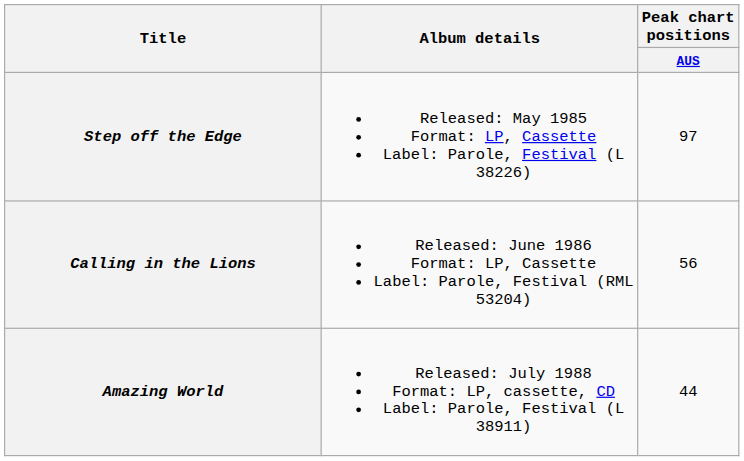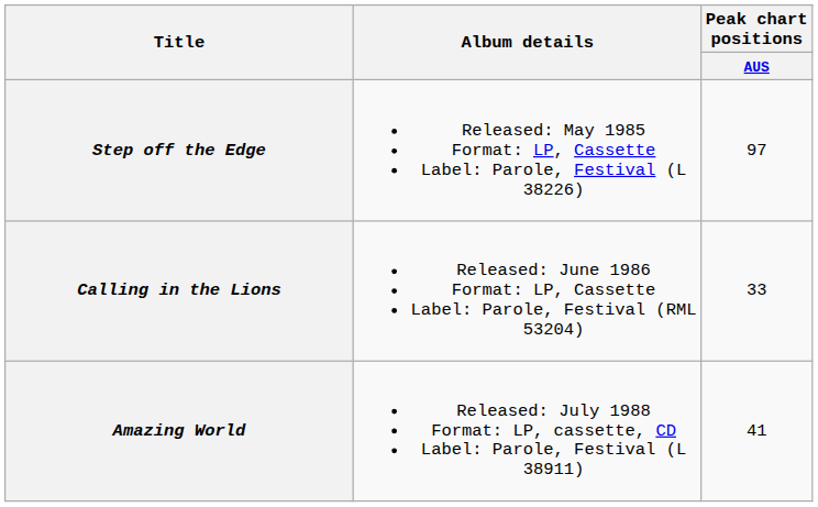 <table class="wikitable plainrowheaders" style="text-align:center;" border="1">
 <tr>
 <th scope="col" rowspan="2" style="width:20em;">Title</th>
 <th scope="col" rowspan="2" style="width:20em;">Album details</th>
 <th scope="col" colspan="1">Peak chart<br>positions</th>
 </tr>
 <tr>
 <th scope="col" style="text-align:center;"><small><a href='#'>AUS</a><br></small></th>
 </tr>
 <tr>
 <th scope="row"><em>Step off the Edge</em></th>
 <td><br><ul><li>Released: May 1985</li><li>Format: <a href='#'>LP</a>, <a href='#'>Cassette</a></li><li>Label: Parole, <a href='#'>Festival</a> (L 38226)</li></ul></td>
 <td>97</td>
 </tr>
 <tr>
 <th scope="row"><em>Calling in the Lions</em></th>
 <td><br><ul><li>Released: June 1986</li><li>Format: LP, Cassette</li><li>Label: Parole, Festival (RML 53204)</li></ul></td>
-<td>56</td>
+<td>33</td>
 </tr>
 <tr>
 <th scope="row"><em>Amazing World</em></th>
 <td><br><ul><li>Released: July 1988</li><li>Format: LP, cassette, <a href='#'>CD</a></li><li>Label: Parole, Festival (L 38911)</li></ul></td>
-<td>44</td>
+<td>41</td>
 </tr>
 </table>
